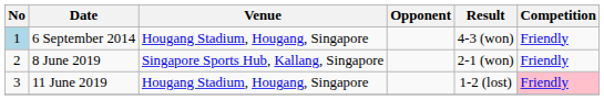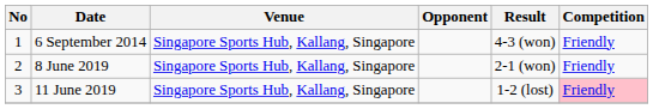 <table class="wikitable">
 <tr>
 <th>No</th>
 <th>Date</th>
 <th>Venue</th>
 <th>Opponent</th>
 <th>Result</th>
 <th>Competition</th>
 </tr>
 <tr>
-<td align=center style="background: lightblue;">1</td>
+<td align=center>1</td>
 <td>6 September 2014</td>
-<td><a href='#'>Hougang Stadium</a>, <a href='#'>Hougang</a>, Singapore</td>
+<td><a href='#'>Singapore Sports Hub</a>, <a href='#'>Kallang</a>, Singapore</td>
 <td></td>
 <td align=center>4-3 (won)</td>
 <td><a href='#'>Friendly</a></td>
 </tr>
 <tr>
 <td align=center>2</td>
 <td>8 June 2019</td>
 <td><a href='#'>Singapore Sports Hub</a>, <a href='#'>Kallang</a>, Singapore</td>
 <td></td>
 <td align=center>2-1 (won)</td>
 <td><a href='#'>Friendly</a></td>
 </tr>
 <tr>
 <td align=center>3</td>
 <td>11 June 2019</td>
-<td><a href='#'>Hougang Stadium</a>, <a href='#'>Hougang</a>, Singapore</td>
+<td><a href='#'>Singapore Sports Hub</a>, <a href='#'>Kallang</a>, Singapore</td>
 <td></td>
 <td align=center>1-2 (lost)</td>
 <td style="background: pink;"><a href='#'>Friendly</a></td>
 </tr>
 <tr>
 </tr>
 </table>
